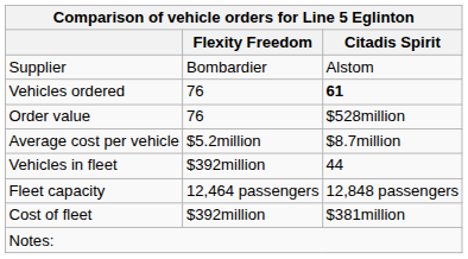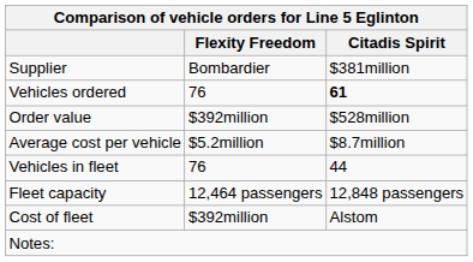 <table class="wikitable">
 <tr>
 <th colspan="3">Comparison of vehicle orders for Line 5 Eglinton</th>
 </tr>
 <tr>
 <th></th>
 <th>Flexity Freedom</th>
 <th>Citadis Spirit</th>
 </tr>
 <tr>
 <td>Supplier</td>
 <td>Bombardier</td>
-<td>Alstom</td>
+<td>$381million</td>
 </tr>
 <tr>
 <td>Vehicles ordered</td>
 <td>76</td>
 <td><strong>61</strong></td>
 </tr>
 <tr>
 <td>Order value</td>
-<td>76</td>
+<td>$392million</td>
 <td>$528million</td>
 </tr>
 <tr>
 <td>Average cost per vehicle</td>
 <td>$5.2million</td>
 <td>$8.7million</td>
 </tr>
 <tr>
 <td>Vehicles in fleet</td>
-<td>$392million</td>
+<td>76</td>
 <td>44</td>
 </tr>
 <tr>
 <td>Fleet capacity</td>
 <td>12,464 passengers</td>
 <td>12,848 passengers</td>
 </tr>
 <tr>
 <td>Cost of fleet</td>
 <td>$392million</td>
-<td>$381million</td>
+<td>Alstom</td>
 </tr>
 <tr>
 <td colspan="3">Notes:<br></td>
 </tr>
 </table>
